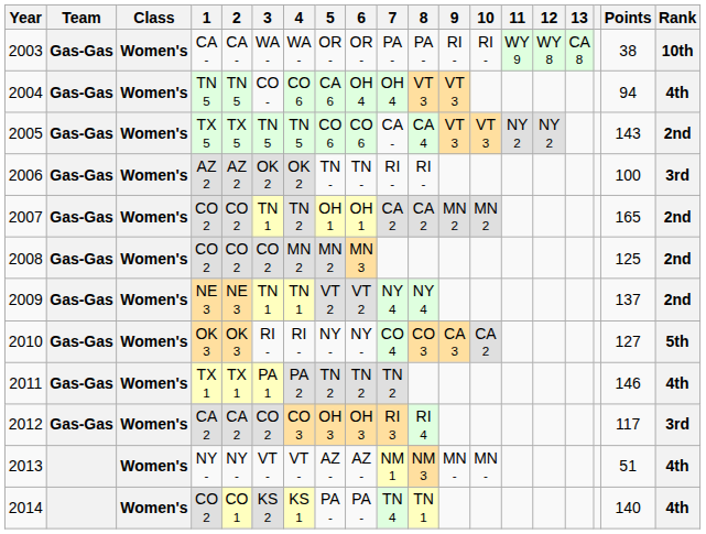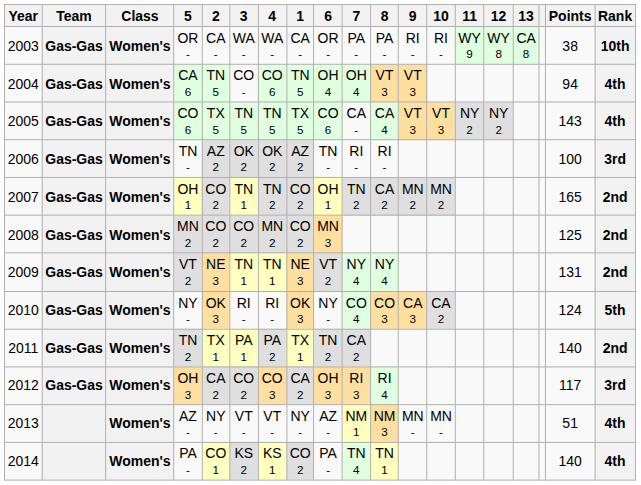 <table class="wikitable" style="text-align:center; font-size:95%">
 <tr>
 <th>Year</th>
 <th>Team</th>
 <th>Class</th>
-<th>1</th>
+<th>5</th>
 <th>2</th>
 <th>3</th>
 <th>4</th>
-<th>5</th>
+<th>1</th>
 <th>6</th>
 <th>7</th>
 <th>8</th>
 <th>9</th>
 <th>10</th>
 <th>11</th>
 <th>12</th>
 <th>13</th>
 <th></th>
 <th>Points</th>
 <th>Rank</th>
 </tr>
 <tr>
 <td>2003</td>
 <th>Gas-Gas</th>
 <th>Women's</th>
-<td>CA<br><small>-</small></td>
+<td>OR<br><small>-</small></td>
 <td>CA<br><small>-</small></td>
 <td>WA<br><small>-</small></td>
 <td>WA<br><small>-</small></td>
-<td>OR<br><small>-</small></td>
+<td>CA<br><small>-</small></td>
 <td>OR<br><small>-</small></td>
 <td>PA<br><small>-</small></td>
 <td>PA<br><small>-</small></td>
 <td>RI<br><small>-</small></td>
 <td>RI<br><small>-</small></td>
 <td style="background:#DFFFDF;">WY<br><small>9</small></td>
 <td style="background:#DFFFDF;">WY<br><small>8</small></td>
 <td style="background:#DFFFDF;">CA<br><small>8</small></td>
 <td></td>
 <td>38</td>
 <th>10th</th>
 </tr>
 <tr>
 <td>2004</td>
 <th>Gas-Gas</th>
 <th>Women's</th>
-<td style="background:#DFFFDF;">TN<br><small>5</small></td>
+<td style="background:#DFFFDF;">CA<br><small>6</small></td>
 <td style="background:#DFFFDF;">TN<br><small>5</small></td>
 <td>CO<br><small>-</small></td>
 <td style="background:#DFFFDF;">CO<br><small>6</small></td>
-<td style="background:#DFFFDF;">CA<br><small>6</small></td>
+<td style="background:#DFFFDF;">TN<br><small>5</small></td>
 <td style="background:#DFFFDF;">OH<br><small>4</small></td>
 <td style="background:#DFFFDF;">OH<br><small>4</small></td>
 <td style="background:#FFDF9F;">VT<br><small>3</small></td>
 <td style="background:#FFDF9F;">VT<br><small>3</small></td>
 <td></td>
 <td></td>
 <td></td>
 <td></td>
 <td></td>
 <td>94</td>
 <th>4th</th>
 </tr>
 <tr>
 <td>2005</td>
 <th>Gas-Gas</th>
 <th>Women's</th>
-<td style="background:#DFFFDF;">TX<br><small>5</small></td>
+<td style="background:#DFFFDF;">CO<br><small>6</small></td>
 <td style="background:#DFFFDF;">TX<br><small>5</small></td>
 <td style="background:#DFFFDF;">TN<br><small>5</small></td>
 <td style="background:#DFFFDF;">TN<br><small>5</small></td>
-<td style="background:#DFFFDF;">CO<br><small>6</small></td>
+<td style="background:#DFFFDF;">TX<br><small>5</small></td>
 <td style="background:#DFFFDF;">CO<br><small>6</small></td>
 <td>CA<br><small>-</small></td>
 <td style="background:#DFFFDF;">CA<br><small>4</small></td>
 <td style="background:#FFDF9F;">VT<br><small>3</small></td>
 <td style="background:#FFDF9F;">VT<br><small>3</small></td>
 <td style="background:#DFDFDF;">NY<br><small>2</small></td>
 <td style="background:#DFDFDF;">NY<br><small>2</small></td>
 <td></td>
 <td></td>
 <td>143</td>
-<th>2nd</th>
+<th>4th</th>
 </tr>
 <tr>
 <td>2006</td>
 <th>Gas-Gas</th>
 <th>Women's</th>
-<td style="background:#DFDFDF;">AZ<br><small>2</small></td>
+<td>TN<br><small>-</small></td>
 <td style="background:#DFDFDF;">AZ<br><small>2</small></td>
 <td style="background:#DFDFDF;">OK<br><small>2</small></td>
 <td style="background:#DFDFDF;">OK<br><small>2</small></td>
-<td>TN<br><small>-</small></td>
+<td style="background:#DFDFDF;">AZ<br><small>2</small></td>
 <td>TN<br><small>-</small></td>
 <td>RI<br><small>-</small></td>
 <td>RI<br><small>-</small></td>
 <td></td>
 <td></td>
 <td></td>
 <td></td>
 <td></td>
 <td></td>
 <td>100</td>
 <th>3rd</th>
 </tr>
 <tr>
 <td>2007</td>
 <th>Gas-Gas</th>
 <th>Women's</th>
-<td style="background:#DFDFDF;">CO<br><small>2</small></td>
+<td style="background:#FFFFBF;">OH<br><small>1</small></td>
 <td style="background:#DFDFDF;">CO<br><small>2</small></td>
 <td style="background:#FFFFBF;">TN<br><small>1</small></td>
 <td style="background:#DFDFDF;">TN<br><small>2</small></td>
+<td style="background:#DFDFDF;">CO<br><small>2</small></td>
 <td style="background:#FFFFBF;">OH<br><small>1</small></td>
-<td style="background:#FFFFBF;">OH<br><small>1</small></td>
-<td style="background:#DFDFDF;">CA<br><small>2</small></td>
+<td style="background:#DFDFDF;">TN<br><small>2</small></td>
 <td style="background:#DFDFDF;">CA<br><small>2</small></td>
 <td style="background:#DFDFDF;">MN<br><small>2</small></td>
 <td style="background:#DFDFDF;">MN<br><small>2</small></td>
 <td></td>
 <td></td>
 <td></td>
 <td></td>
 <td>165</td>
 <th>2nd</th>
 </tr>
 <tr>
 <td>2008</td>
 <th>Gas-Gas</th>
 <th>Women's</th>
-<td style="background:#DFDFDF;">CO<br><small>2</small></td>
+<td style="background:#DFDFDF;">MN<br><small>2</small></td>
 <td style="background:#DFDFDF;">CO<br><small>2</small></td>
 <td style="background:#DFDFDF;">CO<br><small>2</small></td>
 <td style="background:#DFDFDF;">MN<br><small>2</small></td>
-<td style="background:#DFDFDF;">MN<br><small>2</small></td>
+<td style="background:#DFDFDF;">CO<br><small>2</small></td>
 <td style="background:#FFDF9F;">MN<br><small>3</small></td>
 <td></td>
 <td></td>
 <td></td>
 <td></td>
 <td></td>
 <td></td>
 <td></td>
 <td></td>
 <td>125</td>
 <th>2nd</th>
 </tr>
 <tr>
 <td>2009</td>
 <th>Gas-Gas</th>
 <th>Women's</th>
-<td style="background:#FFDF9F;">NE<br><small>3</small></td>
+<td style="background:#DFDFDF;">VT<br><small>2</small></td>
 <td style="background:#FFDF9F;">NE<br><small>3</small></td>
 <td style="background:#FFFFBF;">TN<br><small>1</small></td>
 <td style="background:#FFFFBF;">TN<br><small>1</small></td>
-<td style="background:#DFDFDF;">VT<br><small>2</small></td>
+<td style="background:#FFDF9F;">NE<br><small>3</small></td>
 <td style="background:#DFDFDF;">VT<br><small>2</small></td>
 <td style="background:#DFFFDF;">NY<br><small>4</small></td>
 <td style="background:#DFFFDF;">NY<br><small>4</small></td>
 <td></td>
 <td></td>
 <td></td>
 <td></td>
 <td></td>
 <td></td>
-<td>137</td>
+<td>131</td>
 <th>2nd</th>
 </tr>
 <tr>
 <td>2010</td>
 <th>Gas-Gas</th>
 <th>Women's</th>
-<td style="background:#FFDF9F;">OK<br><small>3</small></td>
+<td>NY<br><small>-</small></td>
 <td style="background:#FFDF9F;">OK<br><small>3</small></td>
 <td>RI<br><small>-</small></td>
 <td>RI<br><small>-</small></td>
-<td>NY<br><small>-</small></td>
+<td style="background:#FFDF9F;">OK<br><small>3</small></td>
 <td>NY<br><small>-</small></td>
 <td style="background:#DFFFDF;">CO<br><small>4</small></td>
 <td style="background:#FFDF9F;">CO<br><small>3</small></td>
 <td style="background:#FFDF9F;">CA<br><small>3</small></td>
 <td style="background:#DFDFDF;">CA<br><small>2</small></td>
 <td></td>
 <td></td>
 <td></td>
 <td></td>
-<td>127</td>
+<td>124</td>
 <th>5th</th>
 </tr>
 <tr>
 <td>2011</td>
 <th>Gas-Gas</th>
 <th>Women's</th>
-<td style="background:#FFFFBF;">TX<br><small>1</small></td>
+<td style="background:#DFDFDF;">TN<br><small>2</small></td>
 <td style="background:#FFFFBF;">TX<br><small>1</small></td>
 <td style="background:#FFFFBF;">PA<br><small>1</small></td>
 <td style="background:#DFDFDF;">PA<br><small>2</small></td>
+<td style="background:#FFFFBF;">TX<br><small>1</small></td>
 <td style="background:#DFDFDF;">TN<br><small>2</small></td>
-<td style="background:#DFDFDF;">TN<br><small>2</small></td>
-<td style="background:#DFDFDF;">TN<br><small>2</small></td>
+<td style="background:#DFDFDF;">CA<br><small>2</small></td>
 <td></td>
 <td></td>
 <td></td>
 <td></td>
 <td></td>
 <td></td>
 <td></td>
-<td>146</td>
-<th>4th</th>
+<td>140</td>
+<th>2nd</th>
 </tr>
 <tr>
 <td>2012</td>
 <th>Gas-Gas</th>
 <th>Women's</th>
-<td style="background:#DFDFDF;">CA<br><small>2</small></td>
+<td style="background:#FFDF9F;">OH<br><small>3</small></td>
 <td style="background:#DFDFDF;">CA<br><small>2</small></td>
 <td style="background:#DFDFDF;">CO<br><small>2</small></td>
 <td style="background:#FFDF9F;">CO<br><small>3</small></td>
-<td style="background:#FFDF9F;">OH<br><small>3</small></td>
+<td style="background:#DFDFDF;">CA<br><small>2</small></td>
 <td style="background:#FFDF9F;">OH<br><small>3</small></td>
 <td style="background:#FFDF9F;">RI<br><small>3</small></td>
 <td style="background:#DFFFDF;">RI<br><small>4</small></td>
 <td></td>
 <td></td>
 <td></td>
 <td></td>
 <td></td>
 <td></td>
 <td>117</td>
 <th>3rd</th>
 </tr>
 <tr>
 <td>2013</td>
 <th></th>
 <th>Women's</th>
-<td>NY<br><small>-</small></td>
+<td>AZ<br><small>-</small></td>
 <td>NY<br><small>-</small></td>
 <td>VT<br><small>-</small></td>
 <td>VT<br><small>-</small></td>
-<td>AZ<br><small>-</small></td>
+<td>NY<br><small>-</small></td>
 <td>AZ<br><small>-</small></td>
 <td style="background:#FFFFBF;">NM<br><small>1</small></td>
 <td style="background:#FFDF9F;">NM<br><small>3</small></td>
 <td>MN<br><small>-</small></td>
 <td>MN<br><small>-</small></td>
 <td></td>
 <td></td>
 <td></td>
 <td></td>
 <td>51</td>
 <th>4th</th>
 </tr>
 <tr>
 <td>2014</td>
 <th></th>
 <th>Women's</th>
-<td style="background:#DFDFDF;">CO<br><small>2</small></td>
+<td>PA<br><small>-</small></td>
 <td style="background:#FFFFBF;">CO<br><small>1</small></td>
 <td style="background:#DFDFDF;">KS<br><small>2</small></td>
 <td style="background:#FFFFBF;">KS<br><small>1</small></td>
-<td>PA<br><small>-</small></td>
+<td style="background:#DFDFDF;">CO<br><small>2</small></td>
 <td>PA<br><small>-</small></td>
 <td style="background:#DFFFDF;">TN<br><small>4</small></td>
 <td style="background:#FFFFBF;">TN<br><small>1</small></td>
 <td></td>
 <td></td>
 <td></td>
 <td></td>
 <td></td>
 <td></td>
 <td>140</td>
 <th>4th</th>
 </tr>
 </table>
